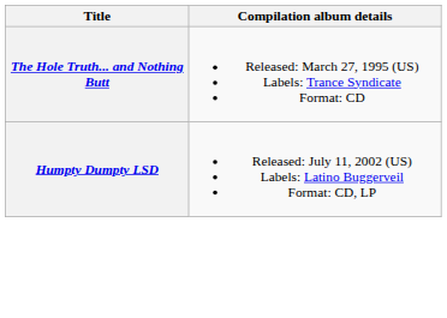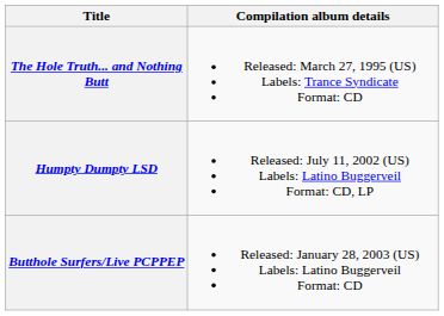 <table class="wikitable plainrowheaders" style="text-align:center;">
 <tr>
 <th scope="col" rowspan="1" style="width:13em;">Title</th>
 <th scope="col" rowspan="1" style="width:18em;">Compilation album details</th>
 </tr>
 <tr>
 <th scope="row"><em><a href='#'>The Hole Truth... and Nothing Butt</a></em></th>
 <td><br><ul><li>Released: March 27, 1995 (US)</li><li>Labels: <a href='#'>Trance Syndicate</a></li><li>Format: CD</li></ul></td>
 </tr>
 <tr>
 <th scope="row"><em><a href='#'>Humpty Dumpty LSD</a></em></th>
 <td><br><ul><li>Released: July 11, 2002 (US)</li><li>Labels: <a href='#'>Latino Buggerveil</a></li><li>Format: CD, LP</li></ul></td>
 </tr>
+<tr>
+<th scope="row"><em><a href='#'>Butthole Surfers/Live PCPPEP</a></em></th>
+<td><br><ul><li>Released: January 28, 2003 (US)</li><li>Labels: Latino Buggerveil</li><li>Format: CD</li></ul></td>
+</tr>
 </table>
